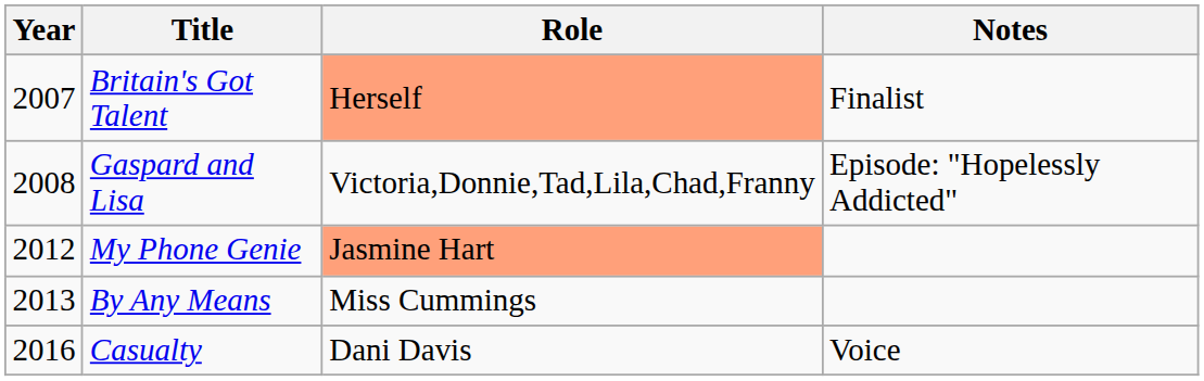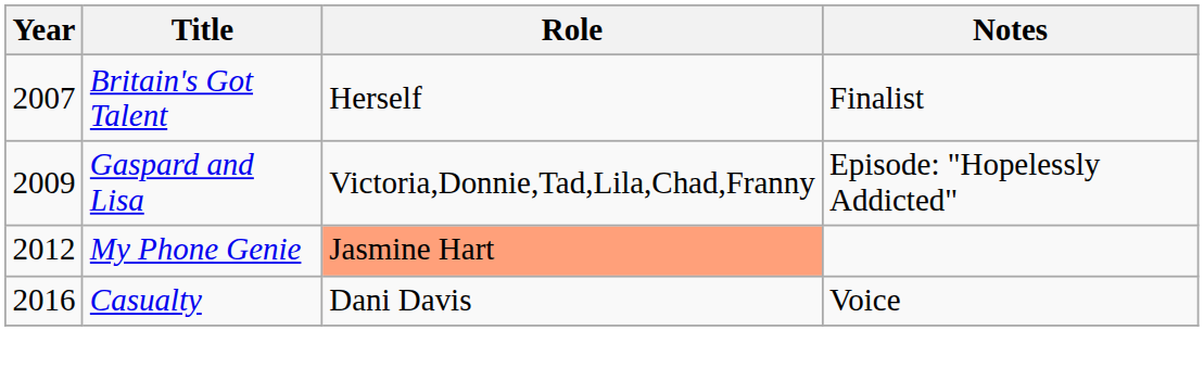 <table class="wikitable">
 <tr style="background:#ccc; text-align:center;">
 <th>Year</th>
 <th>Title</th>
 <th>Role</th>
 <th>Notes</th>
 </tr>
 <tr>
 <td>2007</td>
 <td><em><a href='#'>Britain's Got Talent</a></em></td>
-<td style="background: lightsalmon;">Herself</td>
+<td>Herself</td>
 <td>Finalist</td>
 </tr>
 <tr>
-<td>2008</td>
+<td>2009</td>
 <td><em><a href='#'>Gaspard and Lisa</a></em></td>
 <td>Victoria,Donnie,Tad,Lila,Chad,Franny</td>
 <td>Episode: "Hopelessly Addicted"</td>
 </tr>
 <tr>
 <td>2012</td>
 <td><em><a href='#'>My Phone Genie</a></em></td>
 <td style="background: lightsalmon;">Jasmine Hart</td>
 <td></td>
 </tr>
 <tr>
-<td>2013</td>
-<td><em><a href='#'>By Any Means</a></em></td>
-<td>Miss Cummings</td>
-<td></td>
-</tr>
-<tr>
 <td>2016</td>
 <td><em><a href='#'>Casualty</a></em></td>
 <td>Dani Davis</td>
 <td>Voice</td>
 </tr>
 </table>
